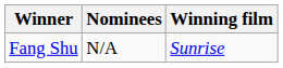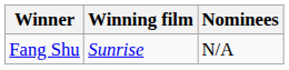 <table class="wikitable">
 <tr>
 <th>Winner</th>
+<th>Winning film</th>
 <th>Nominees</th>
-<th>Winning film</th>
 </tr>
 <tr>
 <td><a href='#'>Fang Shu</a></td>
+<td><em><a href='#'>Sunrise</a></em></td>
 <td>N/A</td>
-<td><em><a href='#'>Sunrise</a></em></td>
 </tr>
 </table>
